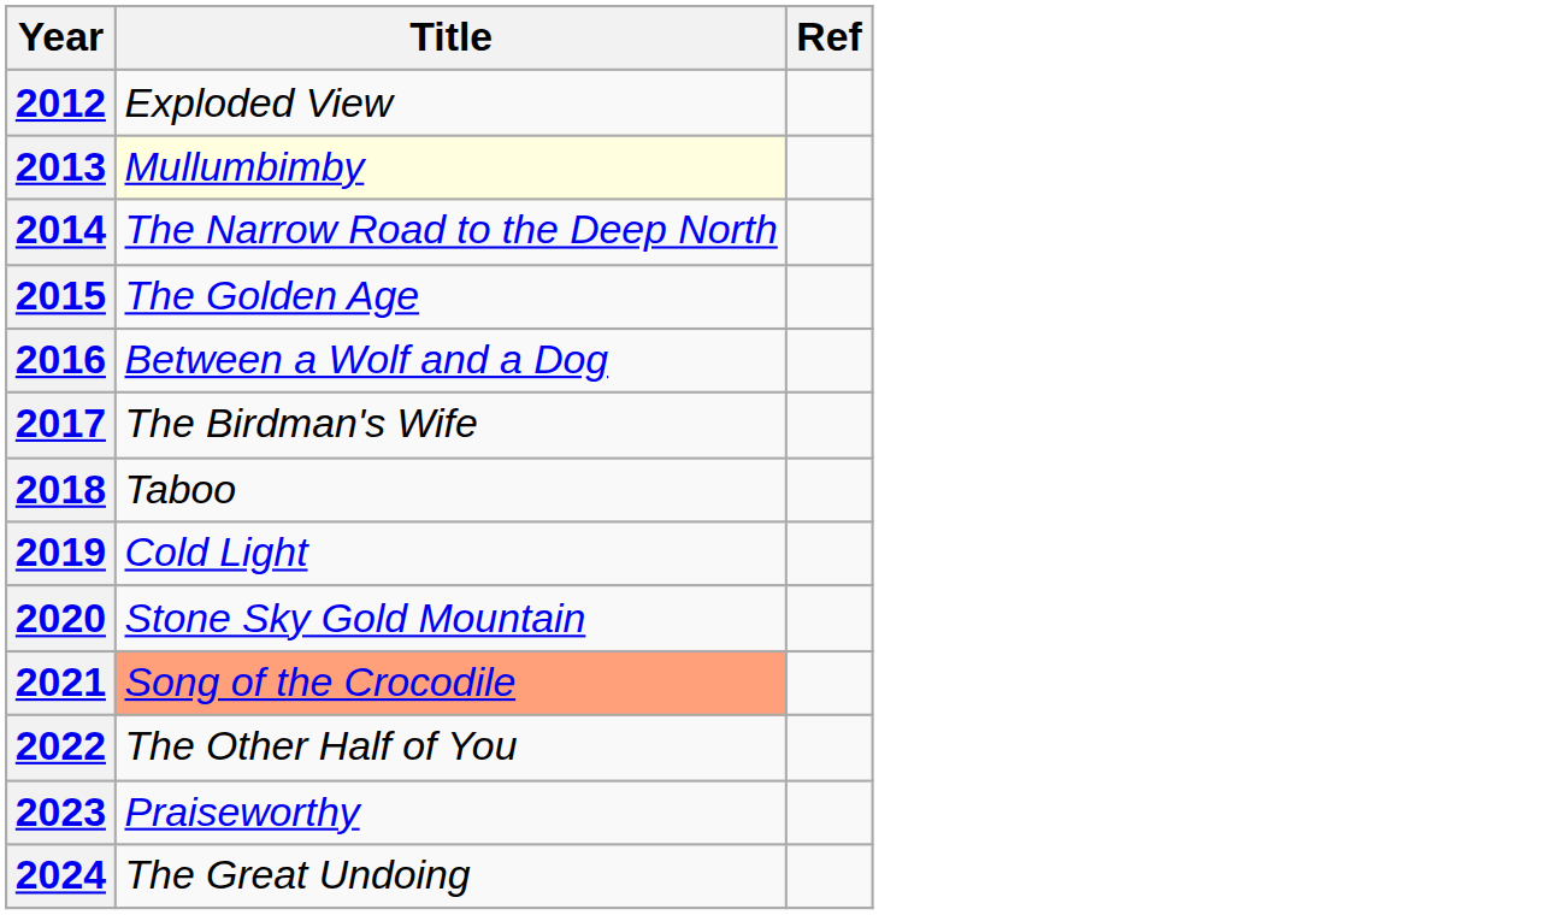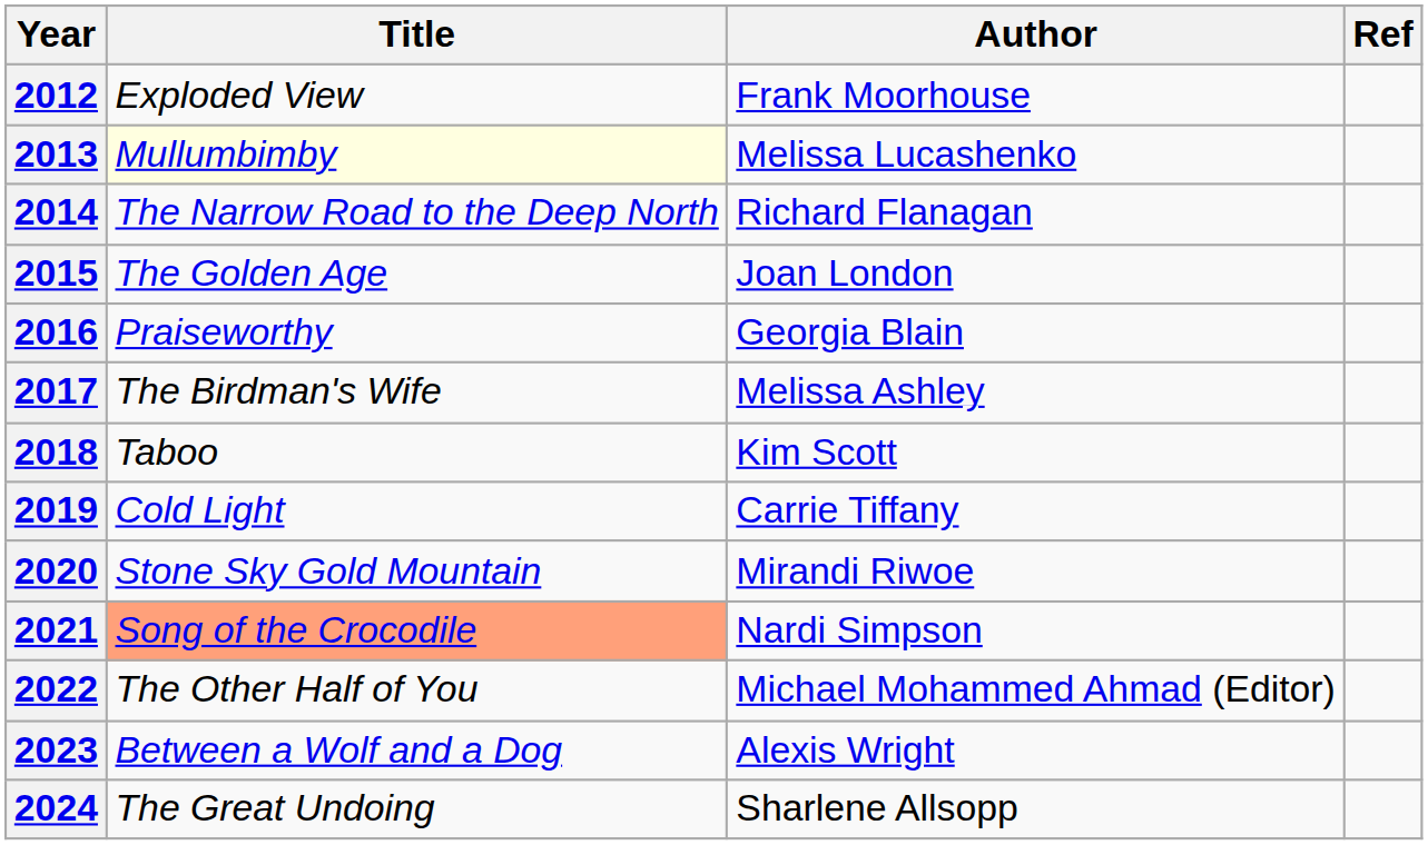 <table class="wikitable">
 <tr>
 <th>Year</th>
 <th>Title</th>
+<th>Author</th>
 <th>Ref</th>
 </tr>
 <tr>
 <th><a href='#'>2012</a></th>
 <td><em>Exploded View</em></td>
+<td><a href='#'>Frank Moorhouse</a></td>
 <td></td>
 </tr>
 <tr>
 <th><a href='#'>2013</a></th>
 <td style="background: lightyellow;"><em><a href='#'>Mullumbimby</a></em></td>
+<td><a href='#'>Melissa Lucashenko</a></td>
 <td></td>
 </tr>
 <tr>
 <th><a href='#'>2014</a></th>
 <td><em><a href='#'>The Narrow Road to the Deep North</a></em></td>
+<td><a href='#'>Richard Flanagan</a></td>
 <td></td>
 </tr>
 <tr>
 <th><a href='#'>2015</a></th>
 <td><em><a href='#'>The Golden Age</a></em></td>
+<td><a href='#'>Joan London</a></td>
 <td></td>
 </tr>
 <tr>
 <th><a href='#'>2016</a></th>
-<td><em><a href='#'>Between a Wolf and a Dog</a></em></td>
+<td><em><a href='#'>Praiseworthy</a></em></td>
+<td><a href='#'>Georgia Blain</a></td>
 <td></td>
 </tr>
 <tr>
 <th><a href='#'>2017</a></th>
 <td><em>The Birdman's Wife</em></td>
+<td><a href='#'>Melissa Ashley</a></td>
 <td></td>
 </tr>
 <tr>
 <th><a href='#'>2018</a></th>
 <td><em>Taboo</em></td>
+<td><a href='#'>Kim Scott</a></td>
 <td></td>
 </tr>
 <tr>
 <th><a href='#'>2019</a></th>
 <td><em><a href='#'>Cold Light</a></em></td>
+<td><a href='#'>Carrie Tiffany</a></td>
 <td></td>
 </tr>
 <tr>
 <th><a href='#'>2020</a></th>
 <td><em><a href='#'>Stone Sky Gold Mountain</a></em></td>
+<td><a href='#'>Mirandi Riwoe</a></td>
 <td></td>
 </tr>
 <tr>
 <th><a href='#'>2021</a></th>
 <td style="background: lightsalmon;"><em><a href='#'>Song of the Crocodile</a></em></td>
+<td><a href='#'>Nardi Simpson</a></td>
 <td></td>
 </tr>
 <tr>
 <th><a href='#'>2022</a></th>
 <td><em>The Other Half of You</em></td>
+<td><a href='#'>Michael Mohammed Ahmad</a> (Editor)</td>
 <td></td>
 </tr>
 <tr>
 <th><a href='#'>2023</a></th>
-<td><em><a href='#'>Praiseworthy</a></em></td>
+<td><em><a href='#'>Between a Wolf and a Dog</a></em></td>
+<td><a href='#'>Alexis Wright</a></td>
 <td></td>
 </tr>
 <tr>
 <th><a href='#'>2024</a></th>
 <td><em>The Great Undoing</em></td>
+<td>Sharlene Allsopp</td>
 <td></td>
 </tr>
 </table>
